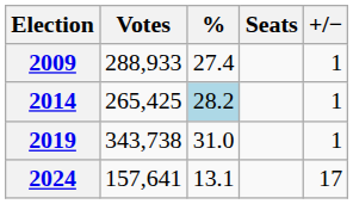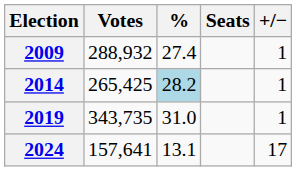 <table class="wikitable" style="font-size:97%; text-align:right;">
 <tr>
 <th>Election</th>
 <th>Votes</th>
 <th>%</th>
 <th>Seats</th>
 <th>+/−</th>
 </tr>
 <tr>
 <th><strong><a href='#'>2009</a></strong></th>
-<td>288,933</td>
+<td>288,932</td>
 <td>27.4</td>
 <td></td>
 <td> 1</td>
 </tr>
 <tr>
 <th><strong><a href='#'>2014</a></strong></th>
 <td>265,425</td>
 <td style="background: lightblue;">28.2</td>
 <td></td>
 <td> 1</td>
 </tr>
 <tr>
 <th><strong><a href='#'>2019</a></strong></th>
-<td>343,738</td>
+<td>343,735</td>
 <td>31.0</td>
 <td></td>
 <td> 1</td>
 </tr>
 <tr>
 <th><strong><a href='#'>2024</a></strong></th>
 <td>157,641</td>
 <td>13.1</td>
 <td></td>
 <td> 17</td>
 </tr>
 </table>
